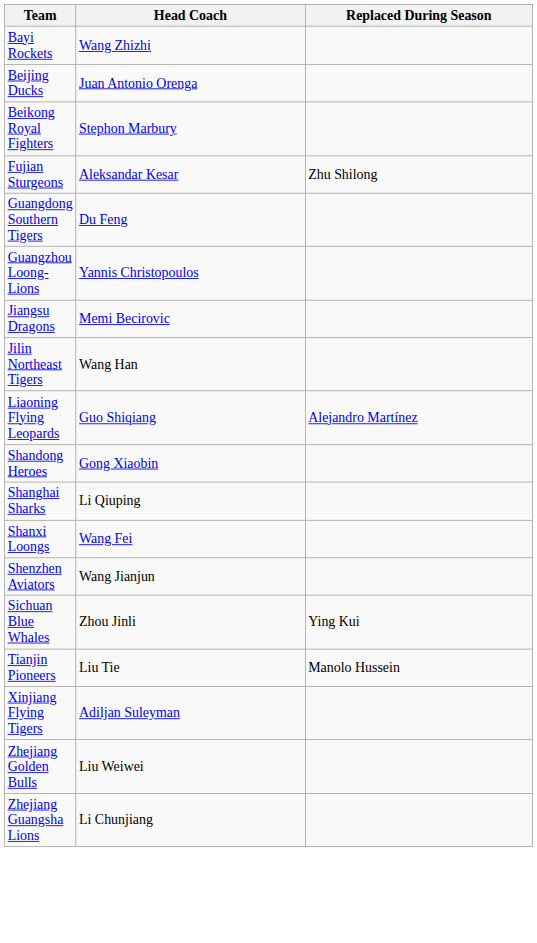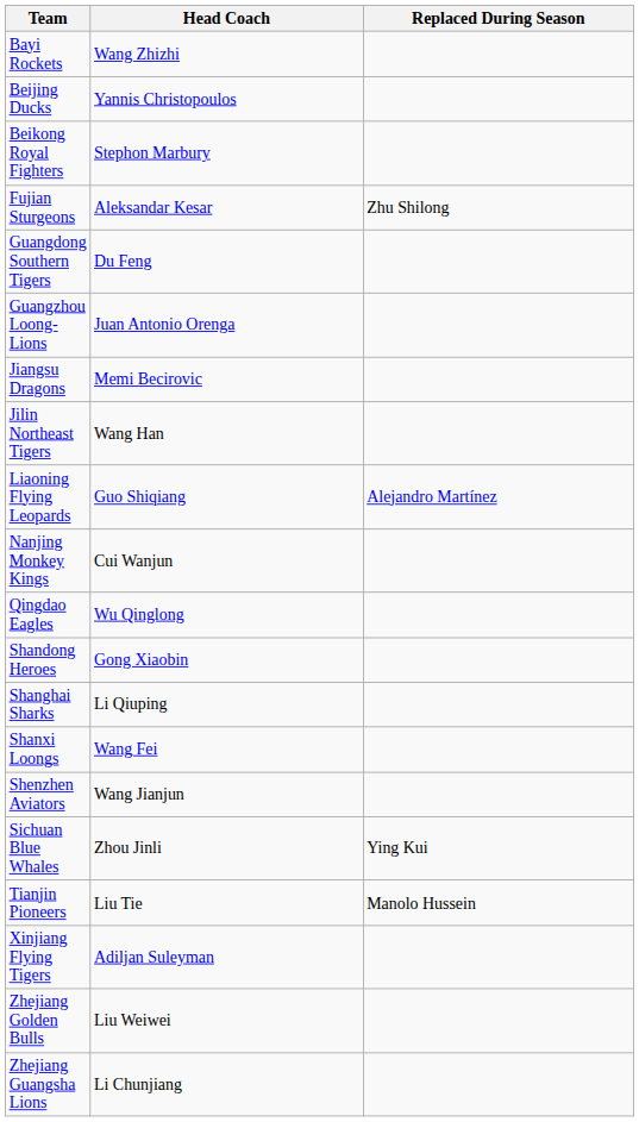 <table class="wikitable sortable">
 <tr>
 <th>Team</th>
 <th width=270>Head Coach</th>
 <th width=270>Replaced During Season</th>
 </tr>
 <tr>
 <td><a href='#'>Bayi Rockets</a></td>
 <td> <a href='#'>Wang Zhizhi</a></td>
 <td></td>
 </tr>
 <tr>
 <td><a href='#'>Beijing Ducks</a></td>
-<td> <a href='#'>Juan Antonio Orenga</a></td>
+<td> <a href='#'>Yannis Christopoulos</a></td>
 <td></td>
 </tr>
 <tr>
 <td><a href='#'>Beikong Royal Fighters</a></td>
 <td> <a href='#'>Stephon Marbury</a></td>
 <td></td>
 </tr>
 <tr>
 <td><a href='#'>Fujian Sturgeons</a></td>
 <td> <a href='#'>Aleksandar Kesar</a></td>
 <td> Zhu Shilong</td>
 </tr>
 <tr>
 <td><a href='#'>Guangdong Southern Tigers</a></td>
 <td> <a href='#'>Du Feng</a></td>
 <td></td>
 </tr>
 <tr>
 <td><a href='#'>Guangzhou Loong-Lions</a></td>
-<td> <a href='#'>Yannis Christopoulos</a></td>
+<td> <a href='#'>Juan Antonio Orenga</a></td>
 <td></td>
 </tr>
 <tr>
 <td><a href='#'>Jiangsu Dragons</a></td>
 <td> <a href='#'>Memi Becirovic</a></td>
 <td></td>
 </tr>
 <tr>
 <td><a href='#'>Jilin Northeast Tigers</a></td>
 <td> Wang Han</td>
 <td></td>
 </tr>
 <tr>
 <td><a href='#'>Liaoning Flying Leopards</a></td>
 <td> <a href='#'>Guo Shiqiang</a></td>
 <td> <a href='#'>Alejandro Martínez</a></td>
+</tr>
+<tr>
+<td><a href='#'>Nanjing Monkey Kings</a></td>
+<td> Cui Wanjun</td>
+<td></td>
+</tr>
+<tr>
+<td><a href='#'>Qingdao Eagles</a></td>
+<td> <a href='#'>Wu Qinglong</a></td>
+<td></td>
 </tr>
 <tr>
 <td><a href='#'>Shandong Heroes</a></td>
 <td> <a href='#'>Gong Xiaobin</a></td>
 <td></td>
 </tr>
 <tr>
 <td><a href='#'>Shanghai Sharks</a></td>
 <td> Li Qiuping</td>
 <td></td>
 </tr>
 <tr>
 <td><a href='#'>Shanxi Loongs</a></td>
 <td> <a href='#'>Wang Fei</a></td>
 <td></td>
 </tr>
 <tr>
 <td><a href='#'>Shenzhen Aviators</a></td>
 <td> Wang Jianjun</td>
 <td></td>
 </tr>
 <tr>
 <td><a href='#'>Sichuan Blue Whales</a></td>
 <td> Zhou Jinli</td>
 <td> Ying Kui</td>
 </tr>
 <tr>
 <td><a href='#'>Tianjin Pioneers</a></td>
 <td> Liu Tie</td>
 <td> Manolo Hussein</td>
 </tr>
 <tr>
 <td><a href='#'>Xinjiang Flying Tigers</a></td>
 <td> <a href='#'>Adiljan Suleyman</a></td>
 <td></td>
 </tr>
 <tr>
 <td><a href='#'>Zhejiang Golden Bulls</a></td>
 <td> Liu Weiwei</td>
 <td></td>
 </tr>
 <tr>
 <td><a href='#'>Zhejiang Guangsha Lions</a></td>
 <td> Li Chunjiang</td>
 <td></td>
 </tr>
 </table>
